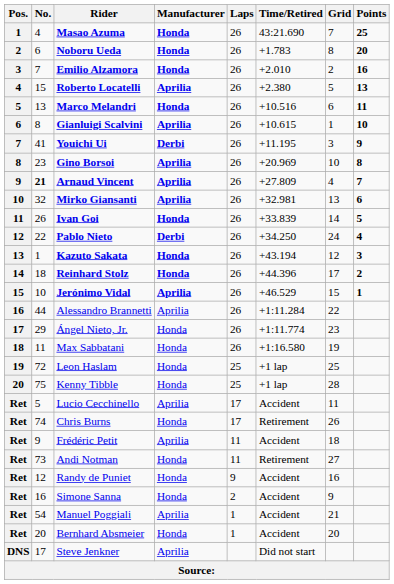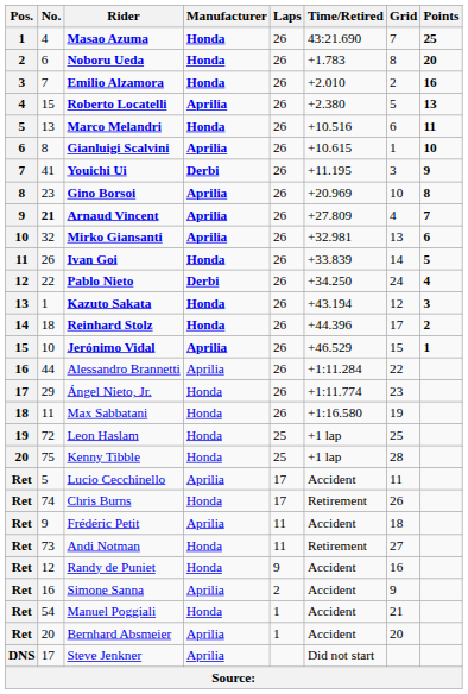 <table class="wikitable" style="font-size: 95%;">
 <tr>
 <th>Pos.</th>
 <th>No.</th>
 <th>Rider</th>
 <th>Manufacturer</th>
 <th>Laps</th>
 <th>Time/Retired</th>
 <th>Grid</th>
 <th>Points</th>
 </tr>
 <tr>
 <th>1</th>
 <td>4</td>
 <td> <strong><a href='#'>Masao Azuma</a></strong></td>
 <td><strong><a href='#'>Honda</a></strong></td>
 <td>26</td>
 <td>43:21.690</td>
 <td>7</td>
 <td><strong>25</strong></td>
 </tr>
 <tr>
 <th>2</th>
 <td>6</td>
 <td> <strong><a href='#'>Noboru Ueda</a></strong></td>
 <td><strong><a href='#'>Honda</a></strong></td>
 <td>26</td>
 <td>+1.783</td>
 <td>8</td>
 <td><strong>20</strong></td>
 </tr>
 <tr>
 <th>3</th>
 <td>7</td>
 <td> <strong><a href='#'>Emilio Alzamora</a></strong></td>
 <td><strong><a href='#'>Honda</a></strong></td>
 <td>26</td>
 <td>+2.010</td>
 <td>2</td>
 <td><strong>16</strong></td>
 </tr>
 <tr>
 <th>4</th>
 <td>15</td>
 <td> <strong><a href='#'>Roberto Locatelli</a></strong></td>
 <td><strong><a href='#'>Aprilia</a></strong></td>
 <td>26</td>
 <td>+2.380</td>
 <td>5</td>
 <td><strong>13</strong></td>
 </tr>
 <tr>
 <th>5</th>
 <td>13</td>
 <td> <strong><a href='#'>Marco Melandri</a></strong></td>
 <td><strong><a href='#'>Honda</a></strong></td>
 <td>26</td>
 <td>+10.516</td>
 <td>6</td>
 <td><strong>11</strong></td>
 </tr>
 <tr>
 <th>6</th>
 <td>8</td>
 <td> <strong><a href='#'>Gianluigi Scalvini</a></strong></td>
 <td><strong><a href='#'>Aprilia</a></strong></td>
 <td>26</td>
 <td>+10.615</td>
 <td>1</td>
 <td><strong>10</strong></td>
 </tr>
 <tr>
 <th>7</th>
 <td>41</td>
 <td> <strong><a href='#'>Youichi Ui</a></strong></td>
 <td><strong><a href='#'>Derbi</a></strong></td>
 <td>26</td>
 <td>+11.195</td>
 <td>3</td>
 <td><strong>9</strong></td>
 </tr>
 <tr>
 <th>8</th>
 <td>23</td>
 <td> <strong><a href='#'>Gino Borsoi</a></strong></td>
 <td><strong><a href='#'>Aprilia</a></strong></td>
 <td>26</td>
 <td>+20.969</td>
 <td>10</td>
 <td><strong>8</strong></td>
 </tr>
 <tr>
 <th>9</th>
 <td><strong>21</strong></td>
 <td> <strong><a href='#'>Arnaud Vincent</a></strong></td>
 <td><strong><a href='#'>Aprilia</a></strong></td>
 <td>26</td>
 <td>+27.809</td>
 <td>4</td>
 <td><strong>7</strong></td>
 </tr>
 <tr>
 <th>10</th>
 <td>32</td>
 <td> <strong><a href='#'>Mirko Giansanti</a></strong></td>
 <td><strong><a href='#'>Aprilia</a></strong></td>
 <td>26</td>
 <td>+32.981</td>
 <td>13</td>
 <td><strong>6</strong></td>
 </tr>
 <tr>
 <th>11</th>
 <td>26</td>
 <td> <strong><a href='#'>Ivan Goi</a></strong></td>
 <td><strong><a href='#'>Honda</a></strong></td>
 <td>26</td>
 <td>+33.839</td>
 <td>14</td>
 <td><strong>5</strong></td>
 </tr>
 <tr>
 <th>12</th>
 <td>22</td>
 <td> <strong><a href='#'>Pablo Nieto</a></strong></td>
 <td><strong><a href='#'>Derbi</a></strong></td>
 <td>26</td>
 <td>+34.250</td>
 <td>24</td>
 <td><strong>4</strong></td>
 </tr>
 <tr>
 <th>13</th>
 <td>1</td>
 <td> <strong><a href='#'>Kazuto Sakata</a></strong></td>
 <td><strong><a href='#'>Honda</a></strong></td>
 <td>26</td>
 <td>+43.194</td>
 <td>12</td>
 <td><strong>3</strong></td>
 </tr>
 <tr>
 <th>14</th>
 <td>18</td>
 <td> <strong><a href='#'>Reinhard Stolz</a></strong></td>
 <td><strong><a href='#'>Honda</a></strong></td>
 <td>26</td>
 <td>+44.396</td>
 <td>17</td>
 <td><strong>2</strong></td>
 </tr>
 <tr>
 <th>15</th>
 <td>10</td>
 <td> <strong><a href='#'>Jerónimo Vidal</a></strong></td>
 <td><strong><a href='#'>Aprilia</a></strong></td>
 <td>26</td>
 <td>+46.529</td>
 <td>15</td>
 <td><strong>1</strong></td>
 </tr>
 <tr>
 <th>16</th>
 <td>44</td>
 <td> <a href='#'>Alessandro Brannetti</a></td>
 <td><a href='#'>Aprilia</a></td>
 <td>26</td>
 <td>+1:11.284</td>
 <td>22</td>
 <td></td>
 </tr>
 <tr>
 <th>17</th>
 <td>29</td>
 <td> <a href='#'>Ángel Nieto, Jr.</a></td>
 <td><a href='#'>Honda</a></td>
 <td>26</td>
 <td>+1:11.774</td>
 <td>23</td>
 <td></td>
 </tr>
 <tr>
 <th>18</th>
 <td>11</td>
 <td> <a href='#'>Max Sabbatani</a></td>
 <td><a href='#'>Honda</a></td>
 <td>26</td>
 <td>+1:16.580</td>
 <td>19</td>
 <td></td>
 </tr>
 <tr>
 <th>19</th>
 <td>72</td>
 <td> <a href='#'>Leon Haslam</a></td>
 <td><a href='#'>Honda</a></td>
 <td>25</td>
 <td>+1 lap</td>
 <td>25</td>
 <td></td>
 </tr>
 <tr>
 <th>20</th>
 <td>75</td>
 <td> <a href='#'>Kenny Tibble</a></td>
 <td><a href='#'>Honda</a></td>
 <td>25</td>
 <td>+1 lap</td>
 <td>28</td>
 <td></td>
 </tr>
 <tr>
 <th>Ret</th>
 <td>5</td>
 <td> <a href='#'>Lucio Cecchinello</a></td>
 <td><a href='#'>Aprilia</a></td>
 <td>17</td>
 <td>Accident</td>
 <td>11</td>
 <td></td>
 </tr>
 <tr>
 <th>Ret</th>
 <td>74</td>
 <td> <a href='#'>Chris Burns</a></td>
 <td><a href='#'>Honda</a></td>
 <td>17</td>
 <td>Retirement</td>
 <td>26</td>
 <td></td>
 </tr>
 <tr>
 <th>Ret</th>
 <td>9</td>
 <td> <a href='#'>Frédéric Petit</a></td>
 <td><a href='#'>Aprilia</a></td>
 <td>11</td>
 <td>Accident</td>
 <td>18</td>
 <td></td>
 </tr>
 <tr>
 <th>Ret</th>
 <td>73</td>
 <td> <a href='#'>Andi Notman</a></td>
 <td><a href='#'>Honda</a></td>
 <td>11</td>
 <td>Retirement</td>
 <td>27</td>
 <td></td>
 </tr>
 <tr>
 <th>Ret</th>
 <td>12</td>
 <td> <a href='#'>Randy de Puniet</a></td>
 <td><a href='#'>Honda</a></td>
 <td>9</td>
 <td>Accident</td>
 <td>16</td>
 <td></td>
 </tr>
 <tr>
 <th>Ret</th>
 <td>16</td>
 <td> <a href='#'>Simone Sanna</a></td>
-<td><a href='#'>Honda</a></td>
+<td><a href='#'>Aprilia</a></td>
 <td>2</td>
 <td>Accident</td>
 <td>9</td>
 <td></td>
 </tr>
 <tr>
 <th>Ret</th>
 <td>54</td>
 <td> <a href='#'>Manuel Poggiali</a></td>
-<td><a href='#'>Aprilia</a></td>
+<td><a href='#'>Honda</a></td>
 <td>1</td>
 <td>Accident</td>
 <td>21</td>
 <td></td>
 </tr>
 <tr>
 <th>Ret</th>
 <td>20</td>
 <td> <a href='#'>Bernhard Absmeier</a></td>
-<td><a href='#'>Honda</a></td>
+<td><a href='#'>Aprilia</a></td>
 <td>1</td>
 <td>Accident</td>
 <td>20</td>
 <td></td>
 </tr>
 <tr>
 <th>DNS</th>
 <td>17</td>
 <td> <a href='#'>Steve Jenkner</a></td>
 <td><a href='#'>Aprilia</a></td>
 <td></td>
 <td>Did not start</td>
 <td></td>
 <td></td>
 </tr>
 <tr>
 <th colspan=8>Source:</th>
 </tr>
 </table>
